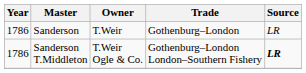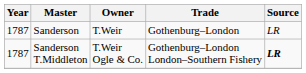 <table class=" wikitable">
 <tr>
 <th>Year</th>
 <th>Master</th>
 <th>Owner</th>
 <th>Trade</th>
 <th>Source</th>
 </tr>
 <tr>
-<td>1786</td>
+<td>1787</td>
 <td>Sanderson</td>
 <td>T.Weir</td>
 <td>Gothenburg–London</td>
 <td><em>LR</em></td>
 </tr>
 <tr>
-<td>1786</td>
+<td>1787</td>
 <td>Sanderson<br>T.Middleton</td>
 <td>T.Weir<br>Ogle & Co.</td>
 <td>Gothenburg–London<br>London–Southern Fishery</td>
 <td><strong><em>LR</em></strong></td>
 </tr>
 <tr>
 </tr>
 </table>
